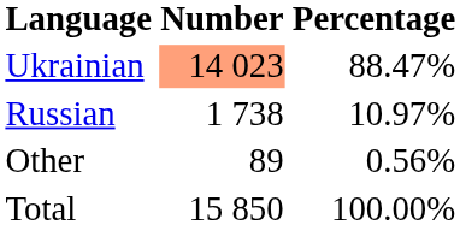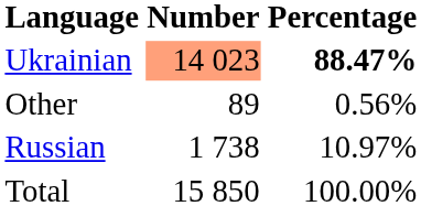 <table class="standard">
 <tr>
 <th>Language</th>
 <th>Number</th>
 <th>Percentage</th>
 </tr>
 <tr>
 <td><a href='#'>Ukrainian</a></td>
 <td align="right" style="background: lightsalmon;">14 023</td>
-<td align="right">88.47%</td>
+<td align="right"><strong>88.47%</strong></td>
+</tr>
+<tr>
+<td>Other</td>
+<td align="right">89</td>
+<td align="right">0.56%</td>
 </tr>
 <tr>
 <td><a href='#'>Russian</a></td>
 <td align="right">1 738</td>
 <td align="right">10.97%</td>
 </tr>
 <tr>
-<td>Other</td>
-<td align="right">89</td>
-<td align="right">0.56%</td>
-</tr>
-<tr>
 <td>Total</td>
 <td align="right">15 850</td>
 <td align="right">100.00%</td>
 </tr>
 </table>
